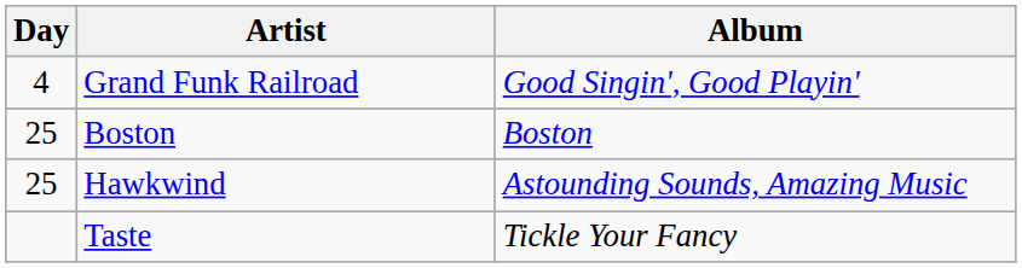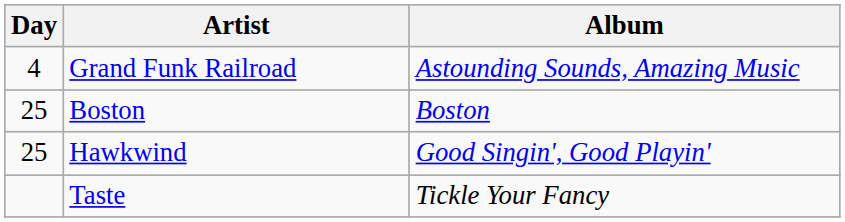 <table class="wikitable" border="1">
 <tr>
 <th>Day</th>
 <th width="200">Artist</th>
 <th width="250">Album</th>
 </tr>
 <tr>
 <td style="text-align:center;" rowspan="1">4</td>
 <td><a href='#'>Grand Funk Railroad</a></td>
-<td><em><a href='#'>Good Singin', Good Playin'</a></em></td>
+<td><em><a href='#'>Astounding Sounds, Amazing Music</a></em></td>
 </tr>
 <tr>
 <td style="text-align:center;" rowspan="1">25</td>
 <td><a href='#'>Boston</a></td>
 <td><em><a href='#'>Boston</a></em></td>
 </tr>
 <tr>
 <td style="text-align:center;" rowspan="1">25</td>
 <td><a href='#'>Hawkwind</a></td>
-<td><em><a href='#'>Astounding Sounds, Amazing Music</a></em></td>
+<td><em><a href='#'>Good Singin', Good Playin'</a></em></td>
 </tr>
 <tr>
 <td style="text-align:center;" rowspan="1"></td>
 <td><a href='#'>Taste</a></td>
 <td><em>Tickle Your Fancy</em></td>
 </tr>
 </table>
